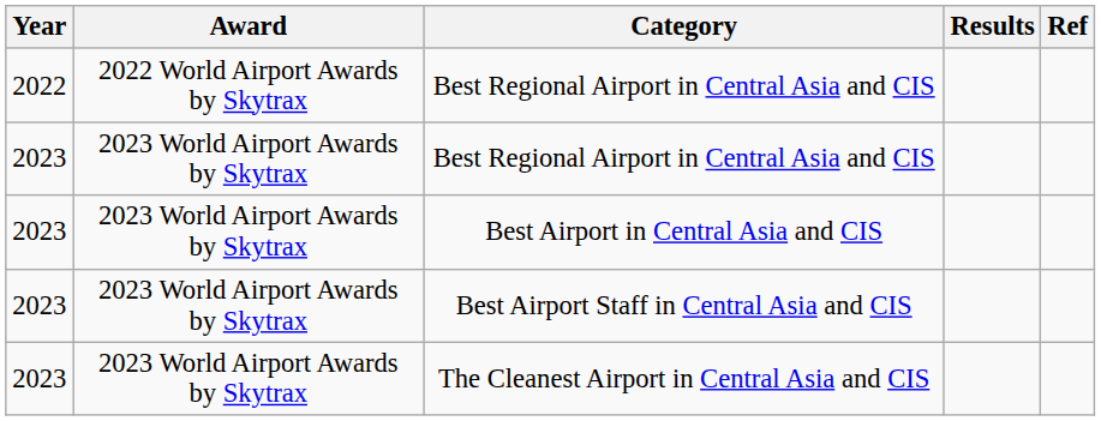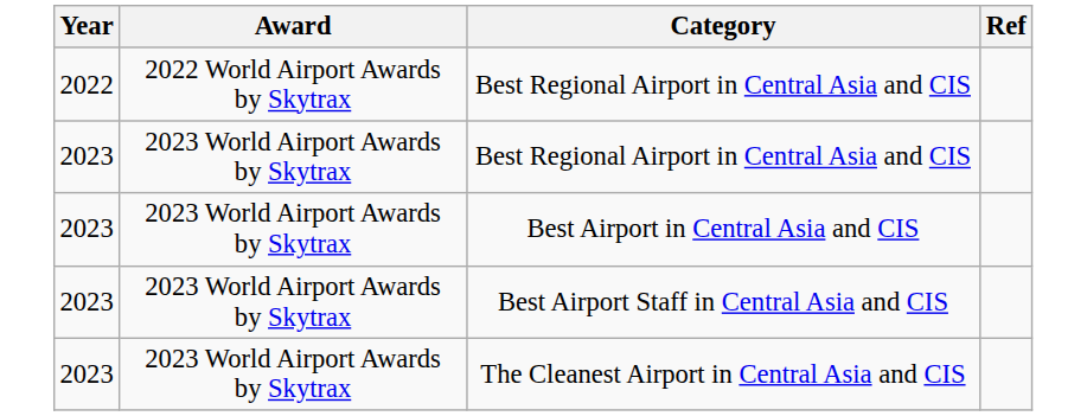 <table class="wikitable" style="margin:1em auto; text-align:center">
 <tr>
 <th>Year</th>
 <th style="width:200px;">Award</th>
 <th style="width:300px;">Category</th>
-<th>Results</th>
 <th>Ref</th>
 </tr>
 <tr>
 <td>2022</td>
 <td>2022 World Airport Awards<br>by <a href='#'>Skytrax</a></td>
 <td>Best Regional Airport in <a href='#'>Central Asia</a> and <a href='#'>CIS</a></td>
 <td></td>
-<td></td>
 </tr>
 <tr>
 <td>2023</td>
 <td>2023 World Airport Awards<br>by <a href='#'>Skytrax</a></td>
 <td>Best Regional Airport in <a href='#'>Central Asia</a> and <a href='#'>CIS</a></td>
-<td></td>
 <td><br></td>
 </tr>
 <tr>
 <td>2023</td>
 <td>2023 World Airport Awards<br>by <a href='#'>Skytrax</a></td>
 <td>Best Airport in <a href='#'>Central Asia</a> and <a href='#'>CIS</a></td>
 <td></td>
-<td></td>
 </tr>
 <tr>
 <td>2023</td>
 <td>2023 World Airport Awards<br>by <a href='#'>Skytrax</a></td>
 <td>Best Airport Staff in <a href='#'>Central Asia</a> and <a href='#'>CIS</a></td>
-<td></td>
 <td></td>
 </tr>
 <tr>
 <td>2023</td>
 <td>2023 World Airport Awards<br>by <a href='#'>Skytrax</a></td>
 <td>The Cleanest Airport in <a href='#'>Central Asia</a> and <a href='#'>CIS</a></td>
 <td></td>
-<td></td>
 </tr>
 </table>
